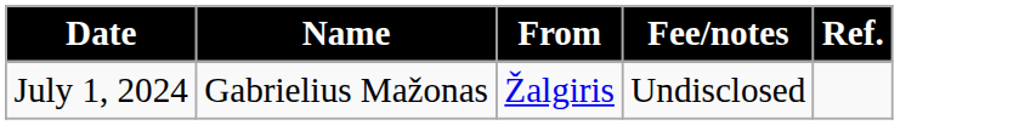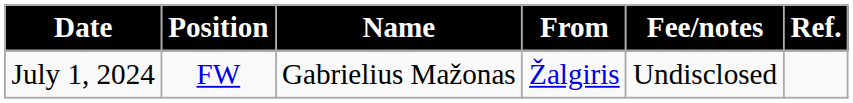 <table class="wikitable" style="text-align:center; ">
 <tr>
 <th style="background:#000000; color:#FFFFFF;">Date</th>
+<th style="background:#000000; color:#FFFFFF;">Position</th>
 <th style="background:#000000; color:#FFFFFF;">Name</th>
 <th style="background:#000000; color:#FFFFFF;">From</th>
 <th style="background:#000000; color:#FFFFFF;">Fee/notes</th>
 <th style="background:#000000; color:#FFFFFF;">Ref.</th>
 </tr>
 <tr>
 <td>July 1, 2024</td>
+<td><a href='#'>FW</a></td>
 <td align="left"> Gabrielius Mažonas</td>
 <td align="left"> <a href='#'>Žalgiris</a></td>
 <td>Undisclosed</td>
 <td></td>
 </tr>
 </table>
